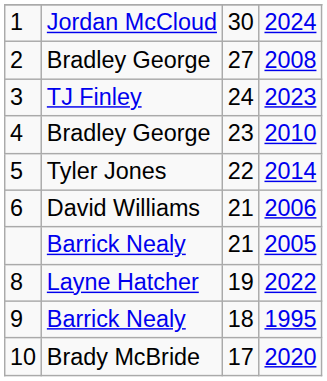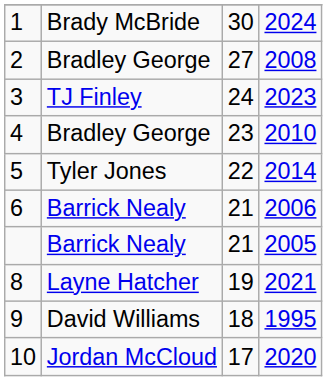 <table class="wikitable">
 <tr>
 </tr>
 <tr>
 <td>1</td>
-<td><a href='#'>Jordan McCloud</a></td>
+<td>Brady McBride</td>
 <td>30</td>
 <td><a href='#'>2024</a></td>
 </tr>
 <tr>
 <td>2</td>
 <td>Bradley George</td>
 <td>27</td>
 <td><a href='#'>2008</a></td>
 </tr>
 <tr>
 <td>3</td>
 <td><a href='#'>TJ Finley</a></td>
 <td>24</td>
 <td><a href='#'>2023</a></td>
 </tr>
 <tr>
 <td>4</td>
 <td>Bradley George</td>
 <td>23</td>
 <td><a href='#'>2010</a></td>
 </tr>
 <tr>
 <td>5</td>
 <td>Tyler Jones</td>
 <td>22</td>
 <td><a href='#'>2014</a></td>
 </tr>
 <tr>
 <td>6</td>
-<td>David Williams</td>
+<td><a href='#'>Barrick Nealy</a></td>
 <td>21</td>
 <td><a href='#'>2006</a></td>
 </tr>
 <tr>
 <td></td>
 <td><a href='#'>Barrick Nealy</a></td>
 <td>21</td>
 <td><a href='#'>2005</a></td>
 </tr>
 <tr>
 <td>8</td>
 <td><a href='#'>Layne Hatcher</a></td>
 <td>19</td>
-<td><a href='#'>2022</a></td>
+<td><a href='#'>2021</a></td>
 </tr>
 <tr>
 <td>9</td>
-<td><a href='#'>Barrick Nealy</a></td>
+<td>David Williams</td>
 <td>18</td>
 <td><a href='#'>1995</a></td>
 </tr>
 <tr>
 <td>10</td>
-<td>Brady McBride</td>
+<td><a href='#'>Jordan McCloud</a></td>
 <td>17</td>
 <td><a href='#'>2020</a></td>
 </tr>
 </table>
